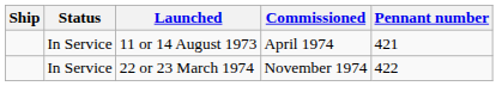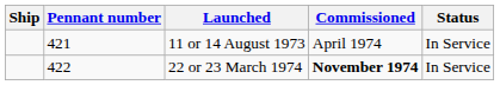 <table class="wikitable">
 <tr>
 <th>Ship</th>
-<th>Status</th>
+<th><a href='#'>Pennant number</a></th>
 <th><a href='#'>Launched</a></th>
 <th><a href='#'>Commissioned</a></th>
-<th><a href='#'>Pennant number</a></th>
+<th>Status</th>
 </tr>
 <tr>
 <td></td>
-<td>In Service</td>
+<td>421</td>
 <td>11 or 14 August 1973</td>
 <td>April 1974</td>
-<td>421</td>
+<td>In Service</td>
 </tr>
 <tr>
 <td></td>
+<td>422</td>
+<td>22 or 23 March 1974</td>
+<td><strong>November 1974</strong></td>
 <td>In Service</td>
-<td>22 or 23 March 1974</td>
-<td>November 1974</td>
-<td>422</td>
 </tr>
 </table>
